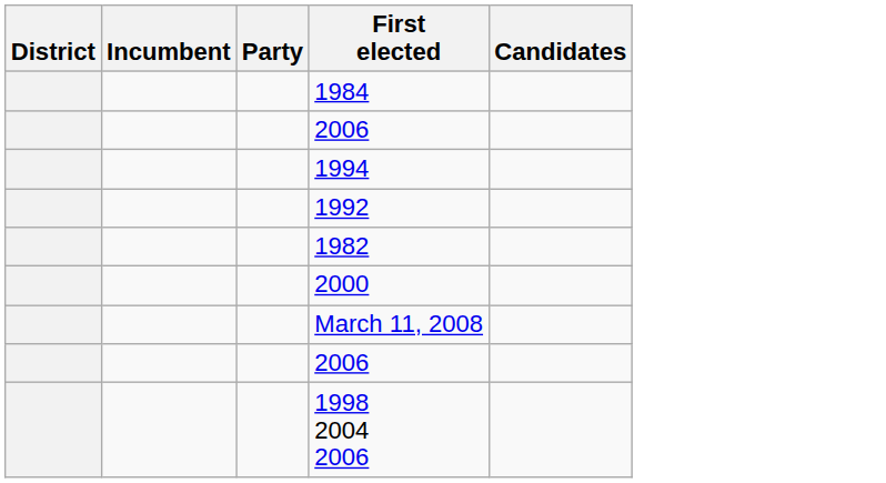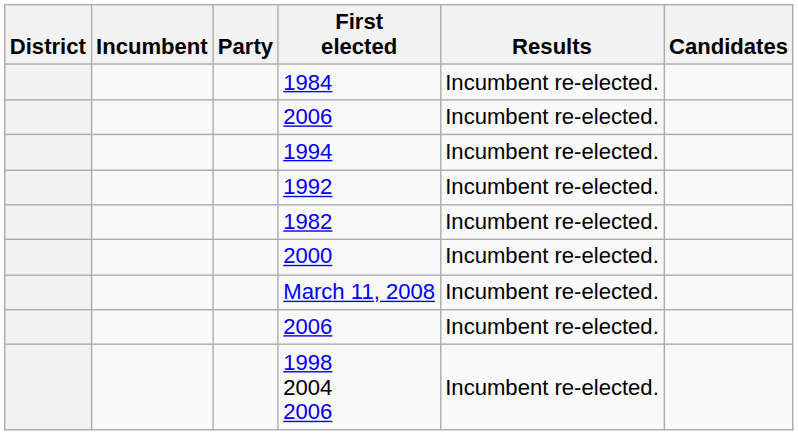 <table class="wikitable sortable">
 <tr valign=bottom>
 <th>District</th>
 <th>Incumbent</th>
 <th>Party</th>
 <th>First<br>elected</th>
+<th>Results</th>
 <th>Candidates</th>
 </tr>
 <tr>
 <th></th>
 <td></td>
 <td></td>
 <td><a href='#'>1984</a></td>
+<td>Incumbent re-elected.</td>
 <td nowrap></td>
 </tr>
 <tr>
 <th></th>
 <td></td>
 <td></td>
 <td><a href='#'>2006</a></td>
+<td>Incumbent re-elected.</td>
 <td nowrap></td>
 </tr>
 <tr>
 <th></th>
 <td></td>
 <td></td>
 <td><a href='#'>1994</a></td>
+<td>Incumbent re-elected.</td>
 <td nowrap></td>
 </tr>
 <tr>
 <th></th>
 <td></td>
 <td></td>
 <td><a href='#'>1992</a></td>
+<td>Incumbent re-elected.</td>
 <td nowrap></td>
 </tr>
 <tr>
 <th></th>
 <td></td>
 <td></td>
 <td><a href='#'>1982</a></td>
+<td>Incumbent re-elected.</td>
 <td nowrap></td>
 </tr>
 <tr>
 <th></th>
 <td></td>
 <td></td>
 <td><a href='#'>2000</a></td>
+<td>Incumbent re-elected.</td>
 <td nowrap></td>
 </tr>
 <tr>
 <th></th>
 <td></td>
 <td></td>
 <td><a href='#'>March 11, 2008 </a></td>
+<td>Incumbent re-elected.</td>
 <td nowrap></td>
 </tr>
 <tr>
 <th></th>
 <td></td>
 <td></td>
 <td><a href='#'>2006</a></td>
+<td>Incumbent re-elected.</td>
 <td nowrap></td>
 </tr>
 <tr>
 <th></th>
 <td></td>
 <td></td>
 <td><a href='#'>1998</a><br>2004 <br><a href='#'>2006</a></td>
+<td>Incumbent re-elected.</td>
 <td nowrap></td>
 </tr>
 </table>
